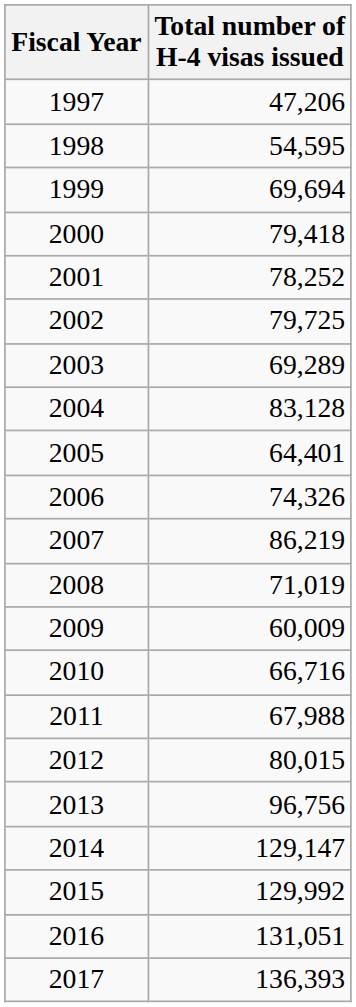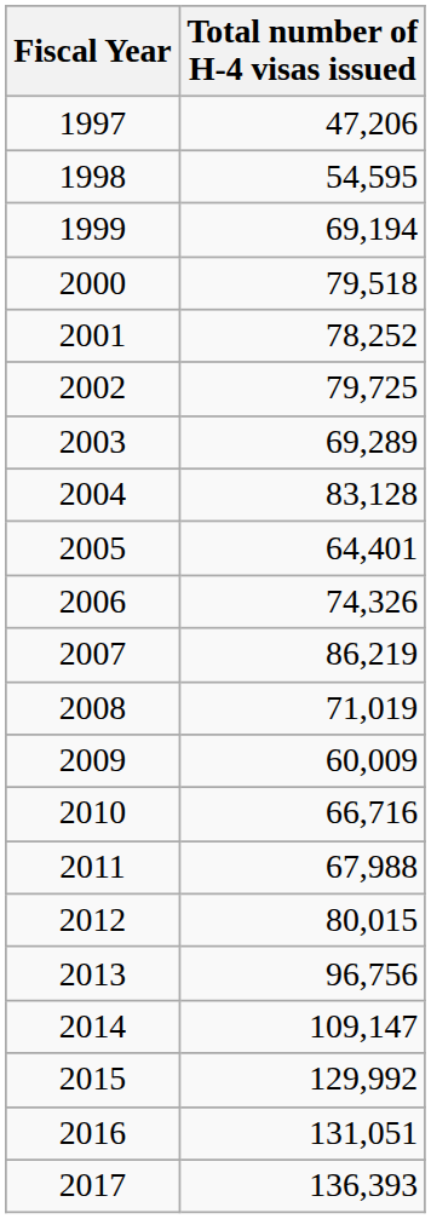 <table class="wikitable sortable" border="1">
 <tr>
 <th>Fiscal Year</th>
 <th>Total number of<br> H-4 visas issued</th>
 </tr>
 <tr>
 <td align=center>1997</td>
 <td align=right>47,206</td>
 </tr>
 <tr>
 <td align=center>1998</td>
 <td align=right>54,595</td>
 </tr>
 <tr>
 <td align=center>1999</td>
-<td align=right>69,694</td>
+<td align=right>69,194</td>
 </tr>
 <tr>
 <td align=center>2000</td>
-<td align=right>79,418</td>
+<td align=right>79,518</td>
 </tr>
 <tr>
 <td align=center>2001</td>
 <td align=right>78,252</td>
 </tr>
 <tr>
 <td align=center>2002</td>
 <td align=right>79,725</td>
 </tr>
 <tr>
 <td align=center>2003</td>
 <td align=right>69,289</td>
 </tr>
 <tr>
 <td align=center>2004</td>
 <td align=right>83,128</td>
 </tr>
 <tr>
 <td align=center>2005</td>
 <td align=right>64,401</td>
 </tr>
 <tr>
 <td align=center>2006</td>
 <td align=right>74,326</td>
 </tr>
 <tr>
 <td align=center>2007</td>
 <td align=right>86,219</td>
 </tr>
 <tr>
 <td align=center>2008</td>
 <td align=right>71,019</td>
 </tr>
 <tr>
 <td align=center>2009</td>
 <td align=right>60,009</td>
 </tr>
 <tr>
 <td align=center>2010</td>
 <td align=right>66,716</td>
 </tr>
 <tr>
 <td align=center>2011</td>
 <td align=right>67,988</td>
 </tr>
 <tr>
 <td align=center>2012</td>
 <td align=right>80,015</td>
 </tr>
 <tr>
 <td align=center>2013</td>
 <td align=right>96,756</td>
 </tr>
 <tr>
 <td align=center>2014</td>
-<td align=right>129,147</td>
+<td align=right>109,147</td>
 </tr>
 <tr>
 <td align=center>2015</td>
 <td align=right>129,992</td>
 </tr>
 <tr>
 <td align=center>2016</td>
 <td align=right>131,051</td>
 </tr>
 <tr>
 <td align=center>2017</td>
 <td align=right>136,393</td>
 </tr>
 </table>
